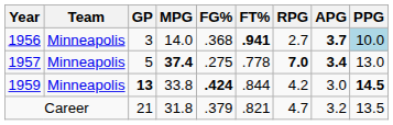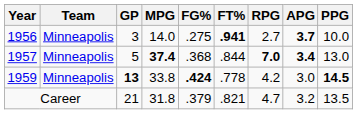 <table class="wikitable sortable" style="font-size:95%; text-align:right;">
 <tr>
 <th>Year</th>
 <th>Team</th>
 <th>GP</th>
 <th>MPG</th>
 <th>FG%</th>
 <th>FT%</th>
 <th>RPG</th>
 <th>APG</th>
 <th>PPG</th>
 </tr>
 <tr>
 <td style="text-align:left;"><a href='#'>1956</a></td>
 <td style="text-align:left;"><a href='#'>Minneapolis</a></td>
 <td>3</td>
 <td>14.0</td>
-<td>.368</td>
+<td>.275</td>
 <td><strong>.941</strong></td>
 <td>2.7</td>
 <td><strong>3.7</strong></td>
-<td style="background: lightblue;">10.0</td>
+<td>10.0</td>
 </tr>
 <tr>
 <td style="text-align:left;"><a href='#'>1957</a></td>
 <td style="text-align:left;"><a href='#'>Minneapolis</a></td>
 <td>5</td>
 <td><strong>37.4</strong></td>
-<td>.275</td>
-<td>.778</td>
+<td>.368</td>
+<td>.844</td>
 <td><strong>7.0</strong></td>
 <td><strong>3.4</strong></td>
 <td>13.0</td>
 </tr>
 <tr>
 <td style="text-align:left;"><a href='#'>1959</a></td>
 <td style="text-align:left;"><a href='#'>Minneapolis</a></td>
 <td><strong>13</strong></td>
 <td>33.8</td>
 <td><strong>.424</strong></td>
-<td>.844</td>
+<td>.778</td>
 <td>4.2</td>
 <td>3.0</td>
 <td><strong>14.5</strong></td>
 </tr>
 <tr class="sortbottom">
 <td colspan="2" style="text-align:center;">Career</td>
 <td>21</td>
 <td>31.8</td>
 <td>.379</td>
 <td>.821</td>
 <td>4.7</td>
 <td>3.2</td>
 <td>13.5</td>
 </tr>
 </table>
